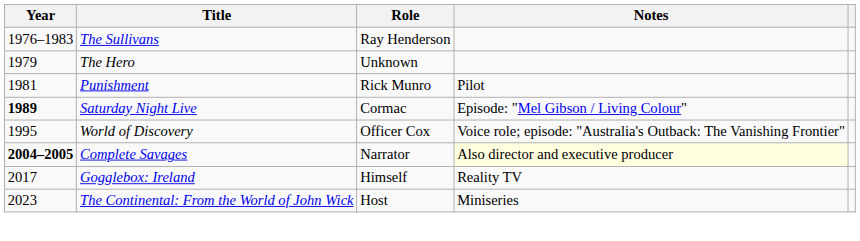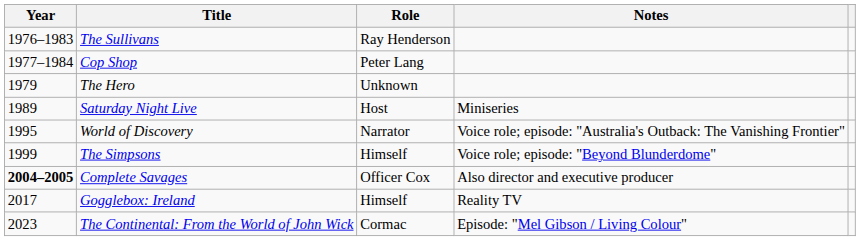 <table class="wikitable sortable">
 <tr>
 <th scope="col">Year</th>
 <th scope="col">Title</th>
 <th scope="col">Role</th>
 <th scope="col">Notes</th>
 <th scope="col"></th>
 </tr>
 <tr>
 <td>1976–1983</td>
 <td><em><a href='#'>The Sullivans</a></em></td>
 <td>Ray Henderson</td>
 <td></td>
 <td align="center"></td>
 </tr>
 <tr>
+<td>1977–1984</td>
+<td><em><a href='#'>Cop Shop</a></em></td>
+<td>Peter Lang</td>
+<td></td>
+<td align="center"></td>
+</tr>
+<tr>
 <td>1979</td>
 <td><em>The Hero</em></td>
 <td>Unknown</td>
 <td></td>
 <td align="center"></td>
 </tr>
 <tr>
-<td>1981</td>
-<td><em><a href='#'>Punishment</a></em></td>
-<td>Rick Munro</td>
-<td>Pilot</td>
-<td align="center"></td>
-</tr>
-<tr>
-<td><strong>1989</strong></td>
+<td>1989</td>
 <td><em><a href='#'>Saturday Night Live</a></em></td>
-<td>Cormac</td>
-<td>Episode: "<a href='#'>Mel Gibson / Living Colour</a>"</td>
+<td>Host</td>
+<td>Miniseries</td>
 <td align="center"></td>
 </tr>
 <tr>
 <td>1995</td>
 <td><em>World of Discovery</em></td>
-<td>Officer Cox</td>
+<td>Narrator</td>
 <td>Voice role; episode: "Australia's Outback: The Vanishing Frontier"</td>
+<td align="center"></td>
+</tr>
+<tr>
+<td>1999</td>
+<td><em><a href='#'>The Simpsons</a></em></td>
+<td>Himself</td>
+<td>Voice role; episode: "<a href='#'>Beyond Blunderdome</a>"</td>
 <td align="center"></td>
 </tr>
 <tr>
 <td><strong>2004–2005</strong></td>
 <td><em><a href='#'>Complete Savages</a></em></td>
-<td>Narrator</td>
-<td style="background: lightyellow;">Also director and executive producer</td>
+<td>Officer Cox</td>
+<td>Also director and executive producer</td>
 <td align="center"></td>
 </tr>
 <tr>
 <td>2017</td>
 <td><em><a href='#'>Gogglebox: Ireland</a></em></td>
 <td>Himself</td>
 <td>Reality TV</td>
 </tr>
 <tr>
 <td>2023</td>
 <td><em><a href='#'>The Continental: From the World of John Wick</a></em></td>
-<td>Host</td>
-<td>Miniseries</td>
+<td>Cormac</td>
+<td>Episode: "<a href='#'>Mel Gibson / Living Colour</a>"</td>
 <td align="center"></td>
 </tr>
 </table>
